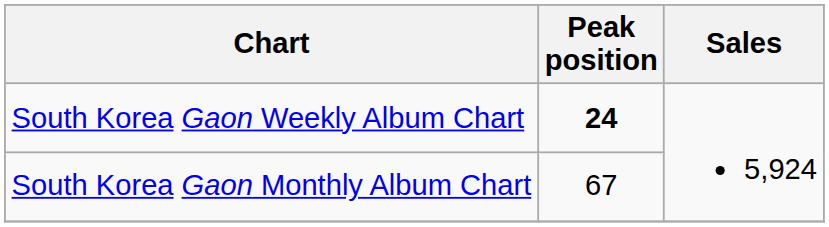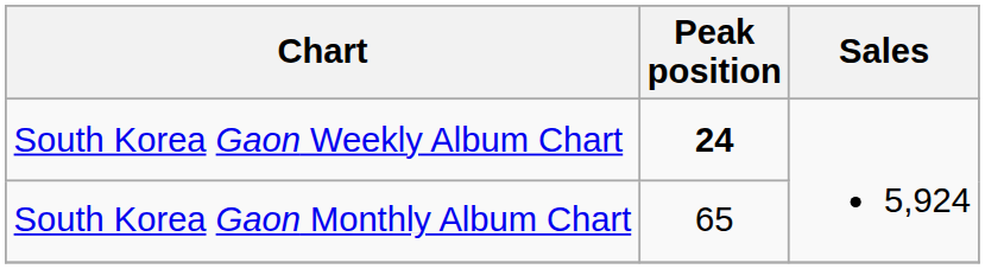 <table class="wikitable sortable">
 <tr>
 <th>Chart</th>
 <th>Peak<br>position</th>
 <th>Sales</th>
 </tr>
 <tr>
 <td><a href='#'>South Korea</a> <a href='#'><em>Gaon</em> Weekly Album Chart</a></td>
 <td align="center"><strong>24</strong></td>
 <td rowspan="2"><br><ul><li>5,924</li></ul></td>
 </tr>
 <tr>
 <td><a href='#'>South Korea</a> <a href='#'><em>Gaon</em> Monthly Album Chart</a></td>
-<td align="center">67</td>
+<td align="center">65</td>
 </tr>
 <tr>
 </tr>
 </table>
